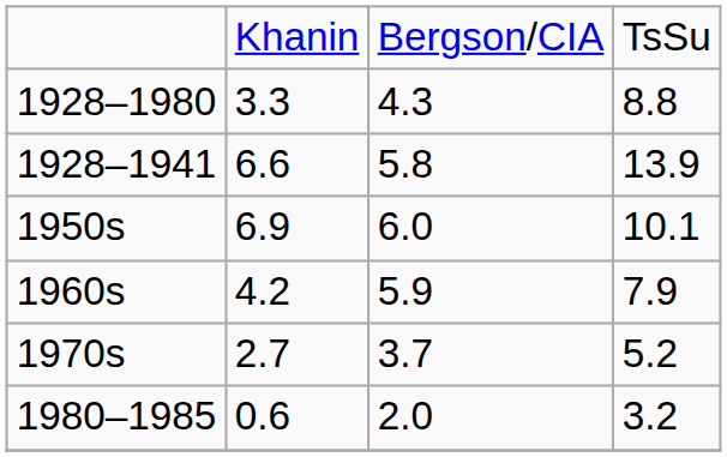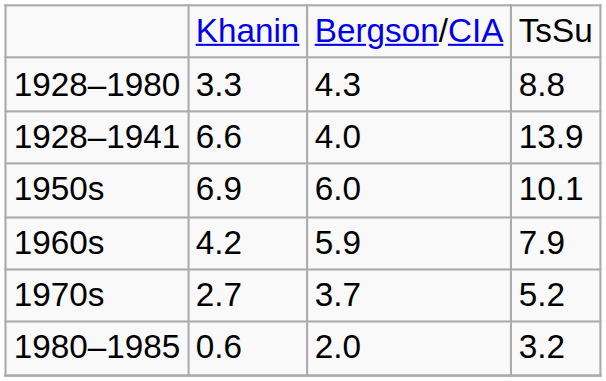 <table class="wikitable" ALIGN="right">
 <tr>
 <td></td>
 <td><a href='#'>Khanin</a></td>
 <td><a href='#'>Bergson</a>/<a href='#'>CIA</a></td>
 <td>TsSu</td>
 </tr>
 <tr>
 <td>1928–1980</td>
 <td>3.3</td>
 <td>4.3</td>
 <td>8.8</td>
 </tr>
 <tr>
 <td>1928–1941</td>
 <td>6.6</td>
-<td>5.8</td>
+<td>4.0</td>
 <td>13.9</td>
 </tr>
 <tr>
 <td>1950s</td>
 <td>6.9</td>
 <td>6.0</td>
 <td>10.1</td>
 </tr>
 <tr>
 <td>1960s</td>
 <td>4.2</td>
 <td>5.9</td>
 <td>7.9</td>
 </tr>
 <tr>
 <td>1970s</td>
 <td>2.7</td>
 <td>3.7</td>
 <td>5.2</td>
 </tr>
 <tr>
 <td>1980–1985</td>
 <td>0.6</td>
 <td>2.0</td>
 <td>3.2</td>
 </tr>
 <tr>
 </tr>
 </table>
